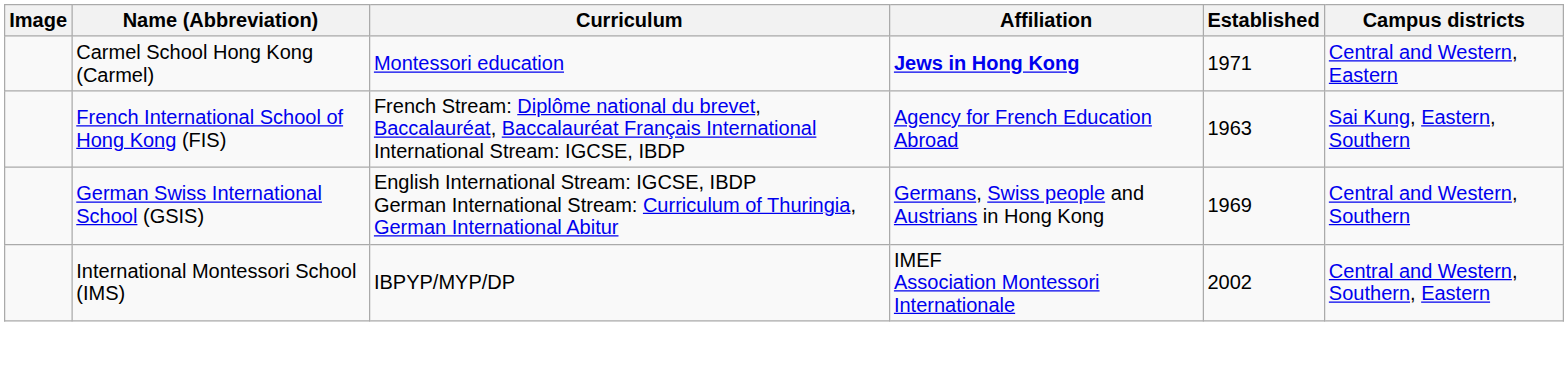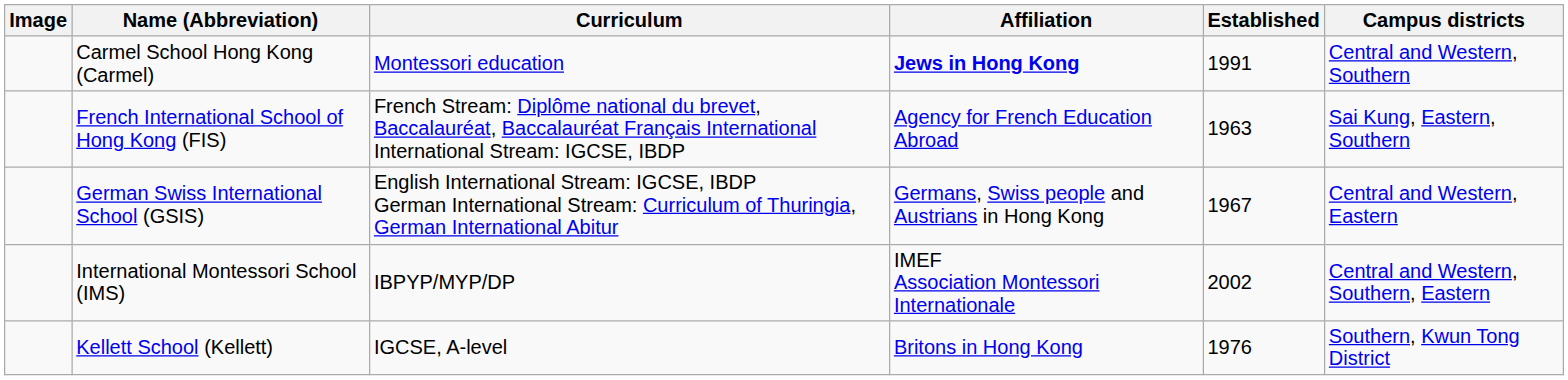 <table class="wikitable sortable">
 <tr>
 <th>Image</th>
 <th>Name (Abbreviation)</th>
 <th>Curriculum</th>
 <th>Affiliation</th>
 <th>Established</th>
 <th>Campus districts</th>
 </tr>
 <tr>
 <td></td>
 <td>Carmel School Hong Kong (Carmel)</td>
 <td><a href='#'>Montessori education</a></td>
 <td><strong><a href='#'>Jews in Hong Kong</a></strong></td>
-<td>1971</td>
-<td><a href='#'>Central and Western</a>, <a href='#'>Eastern</a></td>
+<td>1991</td>
+<td><a href='#'>Central and Western</a>, <a href='#'>Southern</a></td>
 </tr>
 <tr>
 <td></td>
 <td><a href='#'>French International School of Hong Kong</a> (FIS)</td>
 <td>French Stream: <a href='#'>Diplôme national du brevet</a>, <a href='#'>Baccalauréat</a>, <a href='#'>Baccalauréat Français International</a><br>International Stream: IGCSE, IBDP</td>
 <td><a href='#'>Agency for French Education Abroad</a></td>
 <td>1963</td>
 <td><a href='#'>Sai Kung</a>, <a href='#'>Eastern</a>, <a href='#'>Southern</a></td>
 </tr>
 <tr>
 <td></td>
 <td><a href='#'>German Swiss International School</a> (GSIS)</td>
 <td>English International Stream: IGCSE, IBDP<br>German International Stream: <a href='#'>Curriculum of Thuringia</a>, <a href='#'>German International Abitur</a></td>
 <td><a href='#'>Germans</a>, <a href='#'>Swiss people</a> and <a href='#'>Austrians</a> in Hong Kong</td>
-<td>1969</td>
-<td><a href='#'>Central and Western</a>, <a href='#'>Southern</a></td>
+<td>1967</td>
+<td><a href='#'>Central and Western</a>, <a href='#'>Eastern</a></td>
 </tr>
 <tr>
 <td></td>
 <td>International Montessori School (IMS)</td>
 <td>IBPYP/MYP/DP</td>
 <td>IMEF<br><a href='#'>Association Montessori Internationale</a></td>
 <td>2002</td>
 <td><a href='#'>Central and Western</a>, <a href='#'>Southern</a>, <a href='#'>Eastern</a></td>
 </tr>
+<tr>
+<td></td>
+<td><a href='#'>Kellett School</a> (Kellett)</td>
+<td>IGCSE, A-level</td>
+<td><a href='#'>Britons in Hong Kong</a></td>
+<td>1976</td>
+<td><a href='#'>Southern</a>, <a href='#'>Kwun Tong District</a></td>
+</tr>
 </table>
